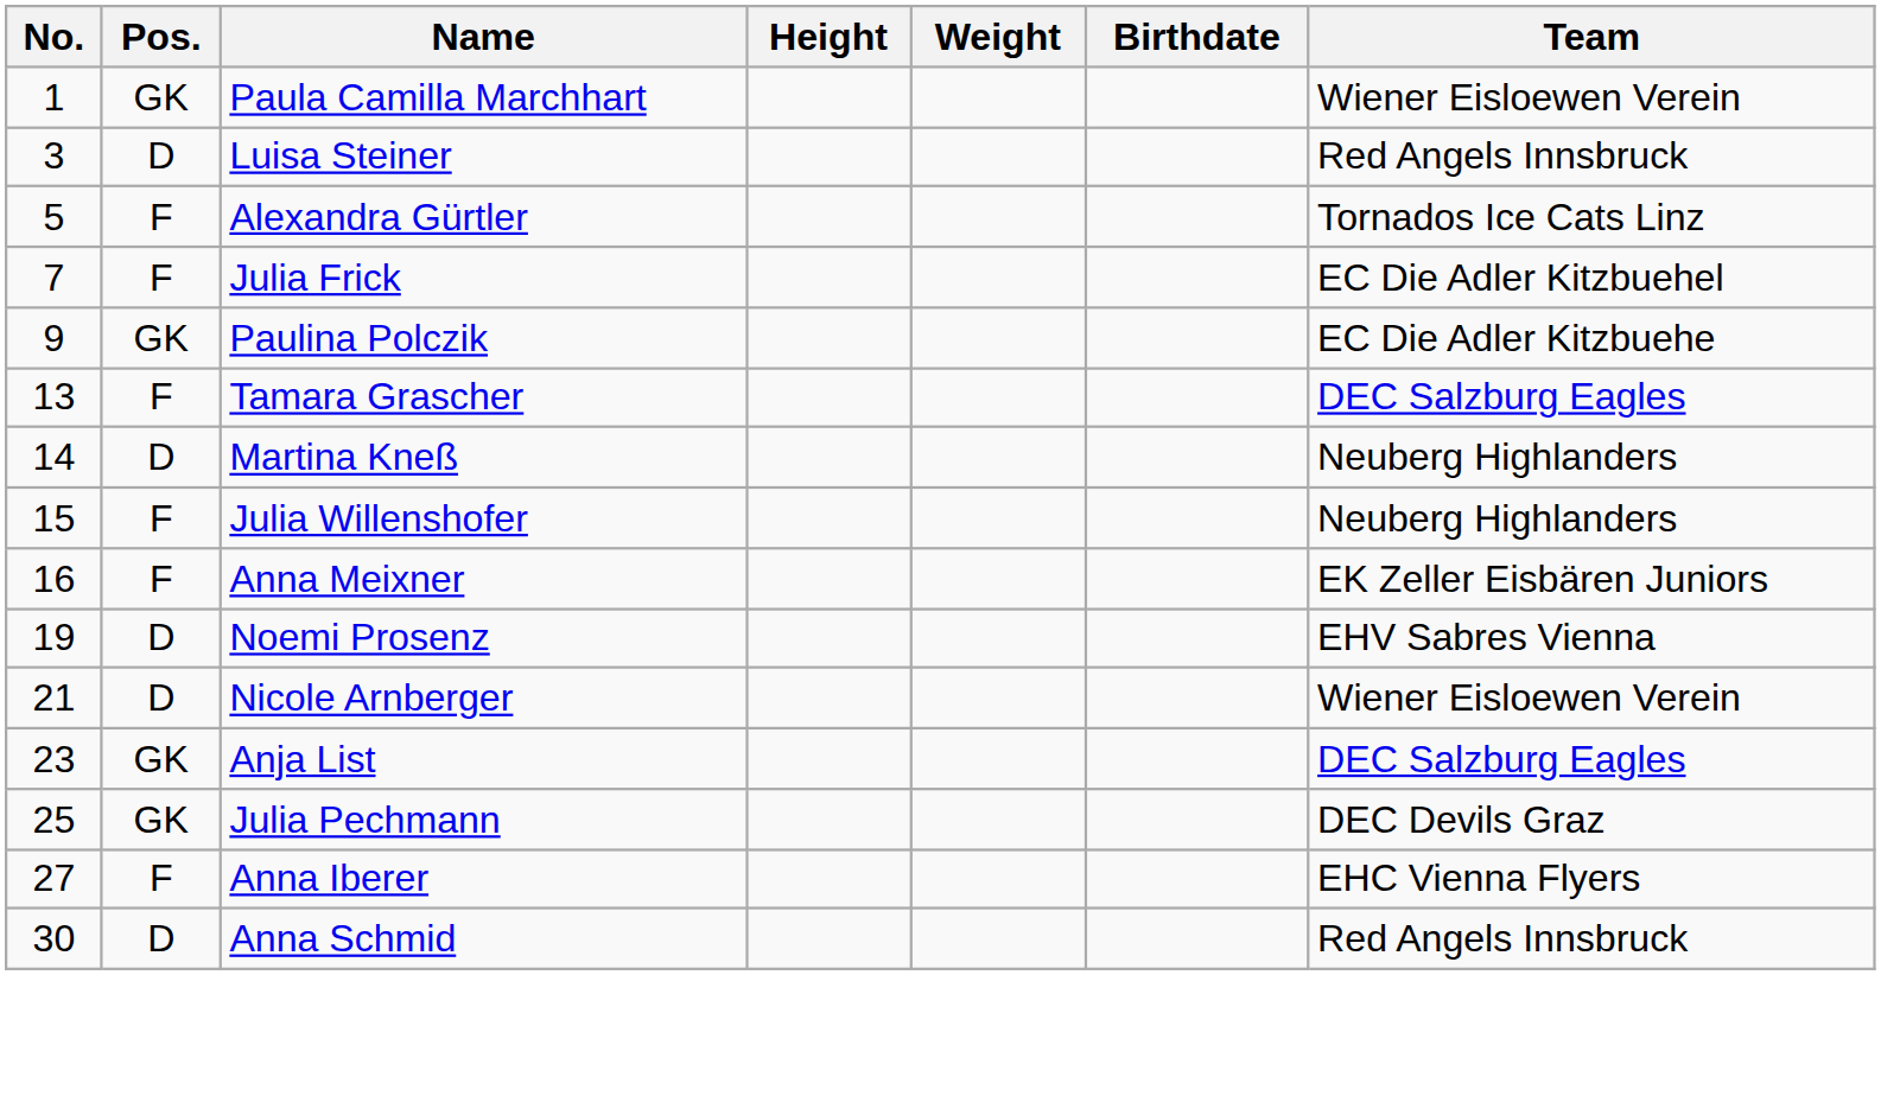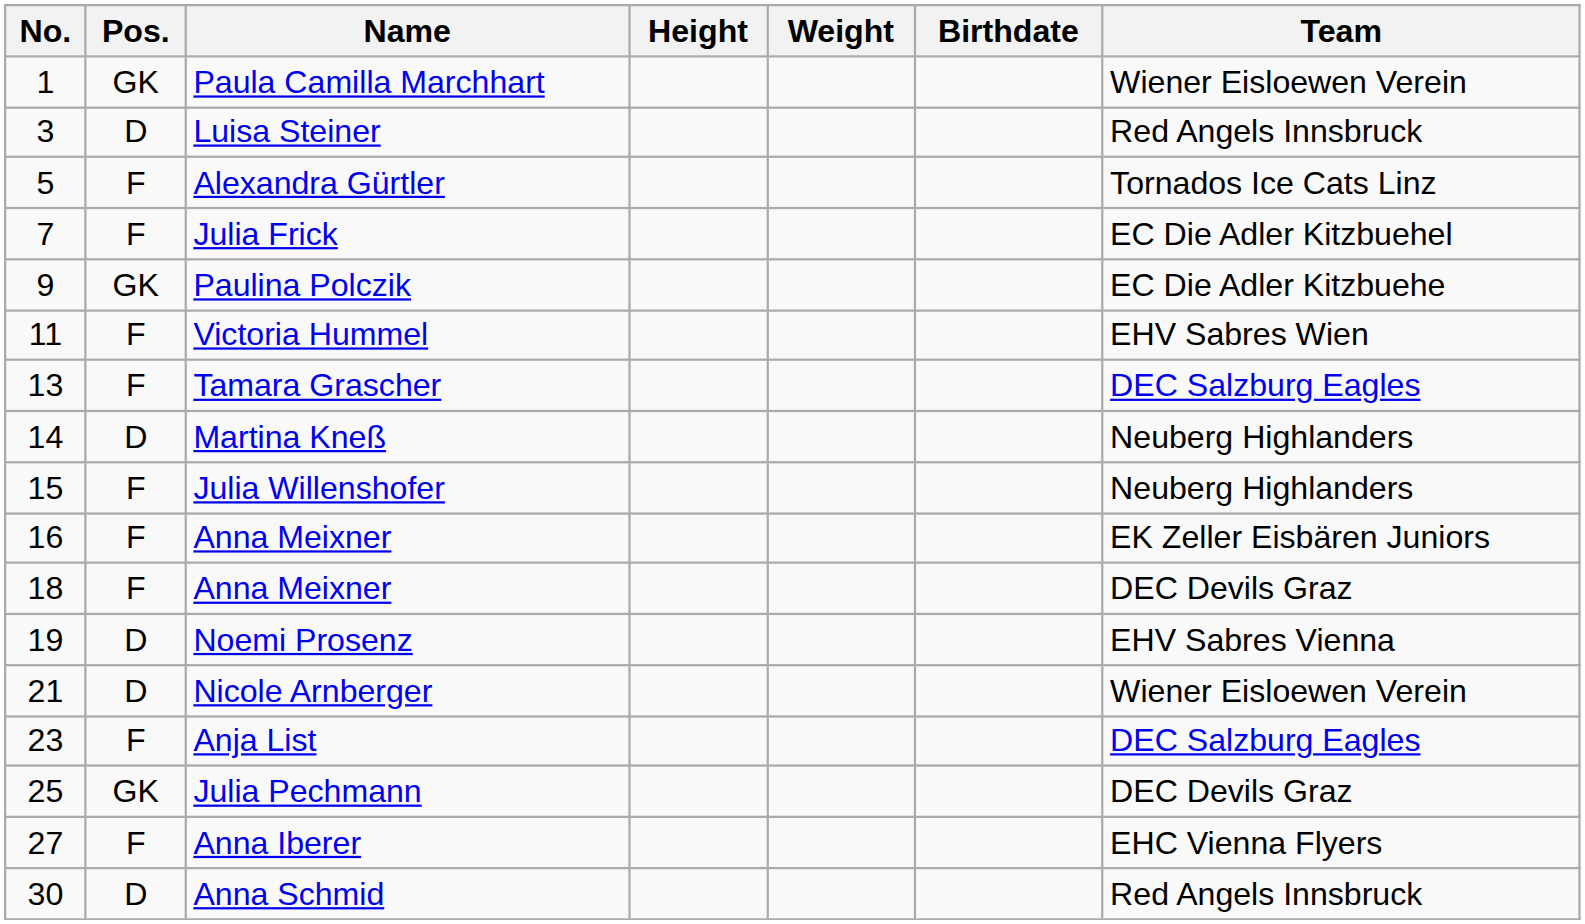 <table width="80%" class="wikitable sortable" style="font-size: 90%; text-align: center;">
 <tr>
 <th>No.</th>
 <th>Pos.</th>
 <th>Name</th>
 <th>Height</th>
 <th>Weight</th>
 <th>Birthdate</th>
 <th>Team</th>
 </tr>
 <tr>
 <td>1</td>
 <td>GK</td>
 <td align=left><a href='#'>Paula Camilla Marchhart</a></td>
 <td></td>
 <td></td>
 <td></td>
 <td style="text-align:left;"> Wiener Eisloewen Verein</td>
 </tr>
 <tr>
 <td>3</td>
 <td>D</td>
 <td align=left><a href='#'>Luisa Steiner</a></td>
 <td></td>
 <td></td>
 <td></td>
 <td style="text-align:left;"> Red Angels Innsbruck</td>
 </tr>
 <tr>
 <td>5</td>
 <td>F</td>
 <td align=left><a href='#'>Alexandra Gürtler</a></td>
 <td></td>
 <td></td>
 <td></td>
 <td style="text-align:left;"> Tornados Ice Cats Linz</td>
 </tr>
 <tr>
 <td>7</td>
 <td>F</td>
 <td align=left><a href='#'>Julia Frick</a></td>
 <td></td>
 <td></td>
 <td></td>
 <td style="text-align:left;"> EC Die Adler Kitzbuehel</td>
 </tr>
 <tr>
 <td>9</td>
 <td>GK</td>
 <td align=left><a href='#'>Paulina Polczik</a></td>
 <td></td>
 <td></td>
 <td></td>
 <td style="text-align:left;"> EC Die Adler Kitzbuehe</td>
 </tr>
 <tr>
+<td>11</td>
+<td>F</td>
+<td align=left><a href='#'>Victoria Hummel</a></td>
+<td></td>
+<td></td>
+<td></td>
+<td style="text-align:left;"> EHV Sabres Wien</td>
+</tr>
+<tr>
 <td>13</td>
 <td>F</td>
 <td align=left><a href='#'>Tamara Grascher</a></td>
 <td></td>
 <td></td>
 <td></td>
 <td style="text-align:left;"> <a href='#'>DEC Salzburg Eagles</a></td>
 </tr>
 <tr>
 <td>14</td>
 <td>D</td>
 <td align=left><a href='#'>Martina Kneß</a></td>
 <td></td>
 <td></td>
 <td></td>
 <td style="text-align:left;"> Neuberg Highlanders</td>
 </tr>
 <tr>
 <td>15</td>
 <td>F</td>
 <td align=left><a href='#'>Julia Willenshofer</a></td>
 <td></td>
 <td></td>
 <td></td>
 <td style="text-align:left;"> Neuberg Highlanders</td>
 </tr>
 <tr>
 <td>16</td>
 <td>F</td>
 <td align=left><a href='#'>Anna Meixner</a></td>
 <td></td>
 <td></td>
 <td></td>
 <td style="text-align:left;"> EK Zeller Eisbären Juniors</td>
 </tr>
 <tr>
+<td>18</td>
+<td>F</td>
+<td align=left><a href='#'>Anna Meixner</a></td>
+<td></td>
+<td></td>
+<td></td>
+<td style="text-align:left;"> DEC Devils Graz</td>
+</tr>
+<tr>
 <td>19</td>
 <td>D</td>
 <td align=left><a href='#'>Noemi Prosenz</a></td>
 <td></td>
 <td></td>
 <td></td>
 <td style="text-align:left;"> EHV Sabres Vienna</td>
 </tr>
 <tr>
 <td>21</td>
 <td>D</td>
 <td align=left><a href='#'>Nicole Arnberger</a></td>
 <td></td>
 <td></td>
 <td></td>
 <td style="text-align:left;"> Wiener Eisloewen Verein</td>
 </tr>
 <tr>
 <td>23</td>
-<td>GK</td>
+<td>F</td>
 <td align=left><a href='#'>Anja List</a></td>
 <td></td>
 <td></td>
 <td></td>
 <td style="text-align:left;"> <a href='#'>DEC Salzburg Eagles</a></td>
 </tr>
 <tr>
 <td>25</td>
 <td>GK</td>
 <td align=left><a href='#'>Julia Pechmann</a></td>
 <td></td>
 <td></td>
 <td></td>
 <td style="text-align:left;"> DEC Devils Graz</td>
 </tr>
 <tr>
 <td>27</td>
 <td>F</td>
 <td align=left><a href='#'>Anna Iberer</a></td>
 <td></td>
 <td></td>
 <td></td>
 <td style="text-align:left;"> EHC Vienna Flyers</td>
 </tr>
 <tr>
 <td>30</td>
 <td>D</td>
 <td align=left><a href='#'>Anna Schmid</a></td>
 <td></td>
 <td></td>
 <td></td>
 <td style="text-align:left;"> Red Angels Innsbruck</td>
 </tr>
 </table>
